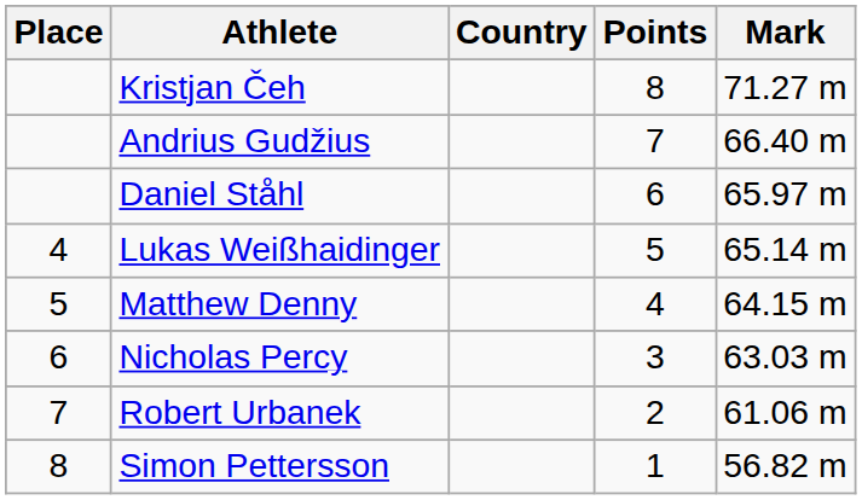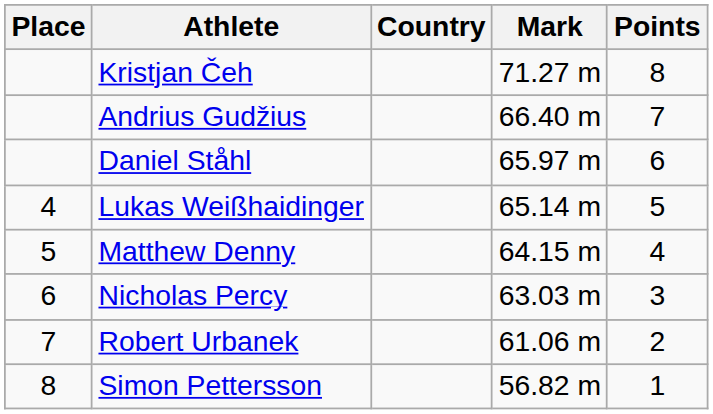 <table class="wikitable">
 <tr>
 <th>Place</th>
 <th>Athlete</th>
 <th>Country</th>
+<th>Mark</th>
 <th>Points</th>
-<th>Mark</th>
 </tr>
 <tr>
 <td align=center></td>
 <td><a href='#'>Kristjan Čeh</a></td>
 <td></td>
+<td>71.27 m</td>
 <td align=center>8</td>
-<td>71.27 m</td>
 </tr>
 <tr>
 <td align=center></td>
 <td><a href='#'>Andrius Gudžius</a></td>
 <td></td>
+<td>66.40 m</td>
 <td align=center>7</td>
-<td>66.40 m</td>
 </tr>
 <tr>
 <td align=center></td>
 <td><a href='#'>Daniel Ståhl</a></td>
 <td></td>
+<td>65.97 m</td>
 <td align=center>6</td>
-<td>65.97 m</td>
 </tr>
 <tr>
 <td align=center>4</td>
 <td><a href='#'>Lukas Weißhaidinger</a></td>
 <td></td>
+<td>65.14 m</td>
 <td align=center>5</td>
-<td>65.14 m</td>
 </tr>
 <tr>
 <td align=center>5</td>
 <td><a href='#'>Matthew Denny</a></td>
 <td></td>
+<td>64.15 m</td>
 <td align=center>4</td>
-<td>64.15 m</td>
 </tr>
 <tr>
 <td align=center>6</td>
 <td><a href='#'>Nicholas Percy</a></td>
 <td></td>
+<td>63.03 m</td>
 <td align=center>3</td>
-<td>63.03 m</td>
 </tr>
 <tr>
 <td align=center>7</td>
 <td><a href='#'>Robert Urbanek</a></td>
 <td></td>
+<td>61.06 m</td>
 <td align=center>2</td>
-<td>61.06 m</td>
 </tr>
 <tr>
 <td align=center>8</td>
 <td><a href='#'>Simon Pettersson</a></td>
 <td></td>
+<td>56.82 m</td>
 <td align=center>1</td>
-<td>56.82 m</td>
 </tr>
 </table>
